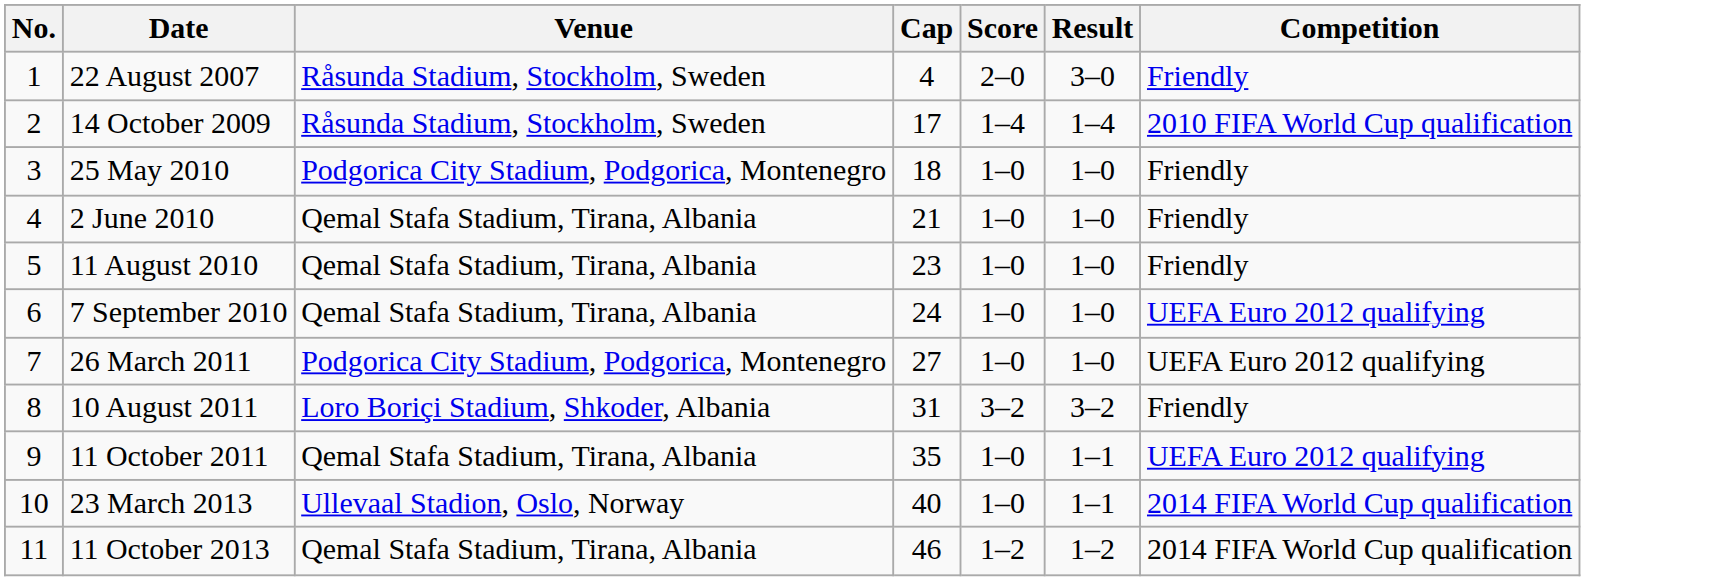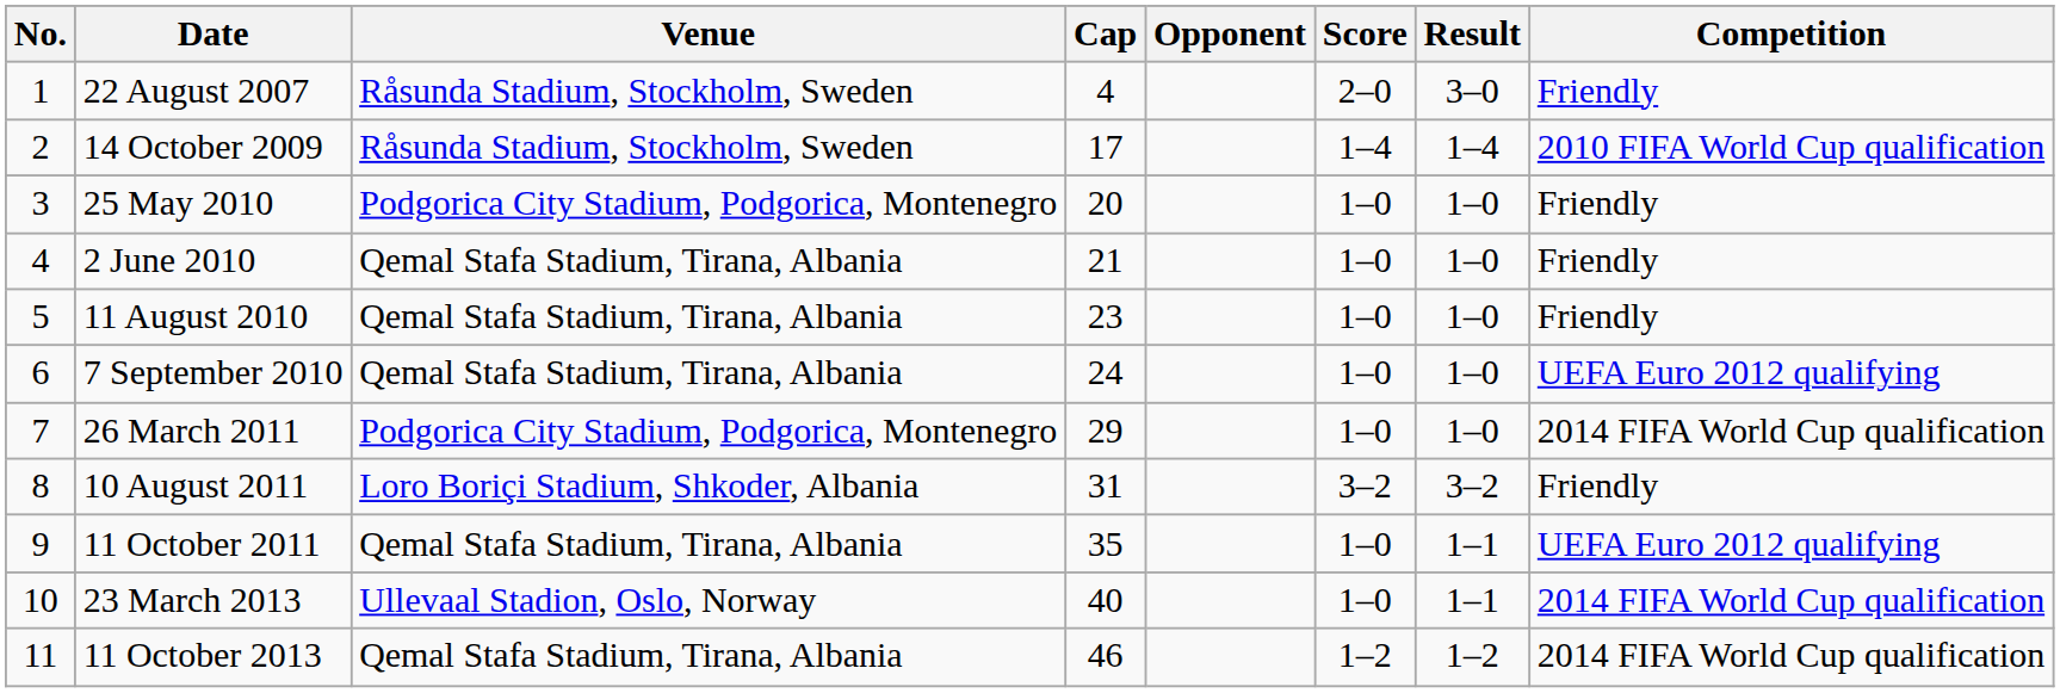 <table class="wikitable sortable">
 <tr>
 <th scope="col">No.</th>
 <th scope="col" data-sort-type="date">Date</th>
 <th scope="col">Venue</th>
 <th scope="col">Cap</th>
+<th scope="col">Opponent</th>
 <th scope="col">Score</th>
 <th scope="col">Result</th>
 <th scope="col">Competition</th>
 </tr>
 <tr>
 <td align="center">1</td>
 <td>22 August 2007</td>
 <td><a href='#'>Råsunda Stadium</a>, <a href='#'>Stockholm</a>, Sweden</td>
 <td align="center">4</td>
+<td></td>
 <td align="center">2–0</td>
 <td align="center">3–0</td>
 <td><a href='#'>Friendly</a></td>
 </tr>
 <tr>
 <td align="center">2</td>
 <td>14 October 2009</td>
 <td><a href='#'>Råsunda Stadium</a>, <a href='#'>Stockholm</a>, Sweden</td>
 <td align="center">17</td>
+<td></td>
 <td align="center">1–4</td>
 <td align="center">1–4</td>
 <td><a href='#'>2010 FIFA World Cup qualification</a></td>
 </tr>
 <tr>
 <td align="center">3</td>
 <td>25 May 2010</td>
 <td><a href='#'>Podgorica City Stadium</a>, <a href='#'>Podgorica</a>, Montenegro</td>
-<td align="center">18</td>
+<td align="center">20</td>
+<td></td>
 <td align="center">1–0</td>
 <td align="center">1–0</td>
 <td>Friendly</td>
 </tr>
 <tr>
 <td align="center">4</td>
 <td>2 June 2010</td>
 <td>Qemal Stafa Stadium, Tirana, Albania</td>
 <td align="center">21</td>
+<td></td>
 <td align="center">1–0</td>
 <td align="center">1–0</td>
 <td>Friendly</td>
 </tr>
 <tr>
 <td align="center">5</td>
 <td>11 August 2010</td>
 <td>Qemal Stafa Stadium, Tirana, Albania</td>
 <td align="center">23</td>
+<td></td>
 <td align="center">1–0</td>
 <td align="center">1–0</td>
 <td>Friendly</td>
 </tr>
 <tr>
 <td align="center">6</td>
 <td>7 September 2010</td>
 <td>Qemal Stafa Stadium, Tirana, Albania</td>
 <td align="center">24</td>
+<td></td>
 <td align="center">1–0</td>
 <td align="center">1–0</td>
 <td><a href='#'>UEFA Euro 2012 qualifying</a></td>
 </tr>
 <tr>
 <td align="center">7</td>
 <td>26 March 2011</td>
 <td><a href='#'>Podgorica City Stadium</a>, <a href='#'>Podgorica</a>, Montenegro</td>
-<td align="center">27</td>
+<td align="center">29</td>
+<td></td>
 <td align="center">1–0</td>
 <td align="center">1–0</td>
-<td>UEFA Euro 2012 qualifying</td>
+<td>2014 FIFA World Cup qualification</td>
 </tr>
 <tr>
 <td align="center">8</td>
 <td>10 August 2011</td>
 <td><a href='#'>Loro Boriçi Stadium</a>, <a href='#'>Shkoder</a>, Albania</td>
 <td align="center">31</td>
+<td></td>
 <td align="center">3–2</td>
 <td align="center">3–2</td>
 <td>Friendly</td>
 </tr>
 <tr>
 <td align="center">9</td>
 <td>11 October 2011</td>
 <td>Qemal Stafa Stadium, Tirana, Albania</td>
 <td align="center">35</td>
+<td></td>
 <td align="center">1–0</td>
 <td align="center">1–1</td>
 <td><a href='#'>UEFA Euro 2012 qualifying</a></td>
 </tr>
 <tr>
 <td align="center">10</td>
 <td>23 March 2013</td>
 <td><a href='#'>Ullevaal Stadion</a>, <a href='#'>Oslo</a>, Norway</td>
 <td align="center">40</td>
+<td></td>
 <td align="center">1–0</td>
 <td align="center">1–1</td>
 <td><a href='#'>2014 FIFA World Cup qualification</a></td>
 </tr>
 <tr>
 <td align="center">11</td>
 <td>11 October 2013</td>
 <td>Qemal Stafa Stadium, Tirana, Albania</td>
 <td align="center">46</td>
+<td></td>
 <td align="center">1–2</td>
 <td align="center">1–2</td>
 <td>2014 FIFA World Cup qualification</td>
 </tr>
 </table>
